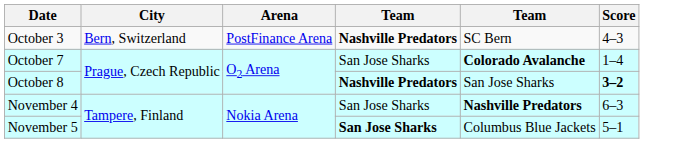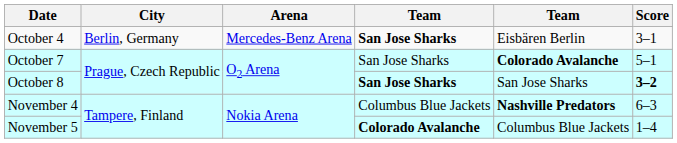 <table class="wikitable">
 <tr>
 <th>Date</th>
 <th>City</th>
 <th>Arena</th>
 <th>Team</th>
 <th>Team</th>
 <th>Score</th>
 </tr>
 <tr>
-<td>October 3</td>
-<td><a href='#'>Bern</a>, Switzerland</td>
-<td><a href='#'>PostFinance Arena</a></td>
-<td><strong>Nashville Predators</strong></td>
-<td>SC Bern</td>
-<td>4–3</td>
+<td>October 4</td>
+<td><a href='#'>Berlin</a>, Germany</td>
+<td><a href='#'>Mercedes-Benz Arena</a></td>
+<td><strong>San Jose Sharks</strong></td>
+<td>Eisbären Berlin</td>
+<td>3–1</td>
 </tr>
 <tr bgcolor="#ccffff">
 <td>October 7</td>
 <td rowspan="2"><a href='#'>Prague</a>, Czech Republic</td>
 <td rowspan="2"><a href='#'>O<sub>2</sub> Arena</a></td>
 <td>San Jose Sharks</td>
 <td><strong>Colorado Avalanche</strong></td>
-<td>1–4</td>
+<td>5–1</td>
 </tr>
 <tr bgcolor="#ccffff">
 <td>October 8</td>
-<td><strong>Nashville Predators</strong></td>
+<td><strong>San Jose Sharks</strong></td>
 <td>San Jose Sharks</td>
 <td><strong>3–2</strong></td>
 </tr>
 <tr bgcolor="#ccffff">
 <td>November 4</td>
 <td rowspan="2"><a href='#'>Tampere</a>, Finland</td>
 <td rowspan="2"><a href='#'>Nokia Arena</a></td>
-<td>San Jose Sharks</td>
+<td>Columbus Blue Jackets</td>
 <td><strong>Nashville Predators</strong></td>
 <td>6–3</td>
 </tr>
 <tr bgcolor="#ccffff">
 <td>November 5</td>
-<td><strong>San Jose Sharks</strong></td>
+<td><strong>Colorado Avalanche</strong></td>
 <td>Columbus Blue Jackets</td>
-<td>5–1</td>
+<td>1–4</td>
 </tr>
 </table>
